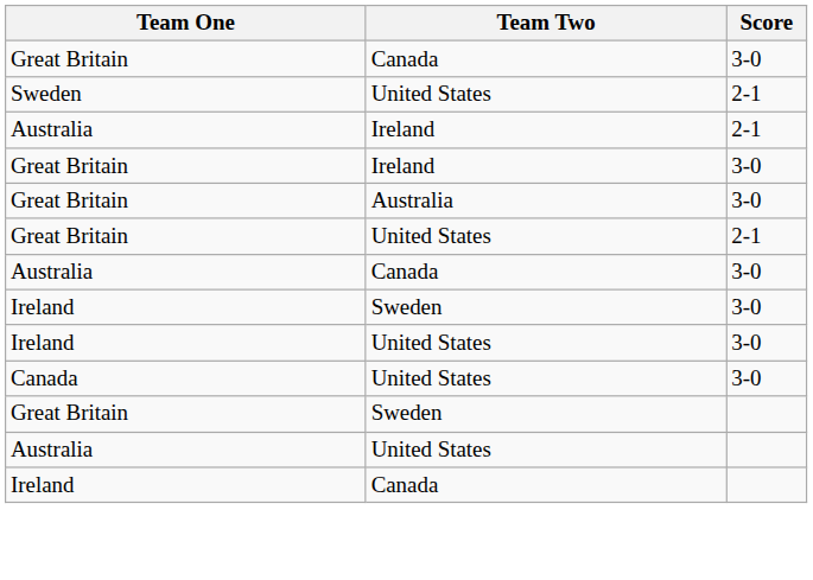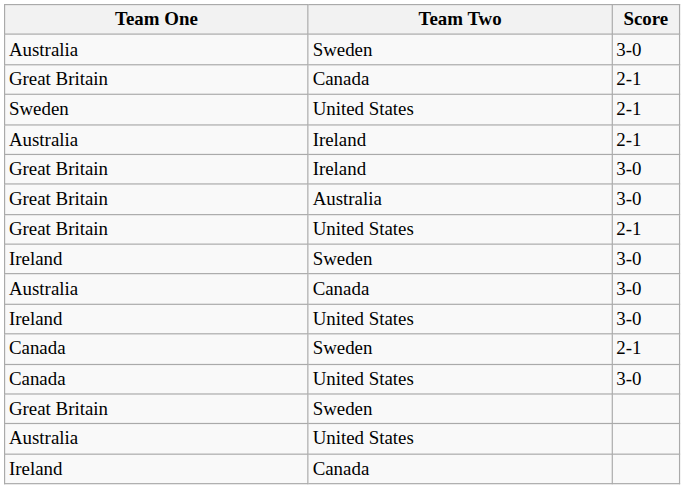 <table class="wikitable">
 <tr>
 <th width=250>Team One</th>
 <th width=250>Team Two</th>
 <th width=50>Score</th>
 </tr>
 <tr>
+<td> Australia</td>
+<td> Sweden</td>
+<td>3-0</td>
+</tr>
+<tr>
 <td> Great Britain</td>
 <td> Canada</td>
-<td>3-0</td>
+<td>2-1</td>
 </tr>
 <tr>
 <td> Sweden</td>
 <td> United States</td>
 <td>2-1</td>
 </tr>
 <tr>
 <td> Australia</td>
 <td> Ireland</td>
 <td>2-1</td>
 </tr>
 <tr>
 <td> Great Britain</td>
 <td> Ireland</td>
 <td>3-0</td>
 </tr>
 <tr>
 <td> Great Britain</td>
 <td> Australia</td>
 <td>3-0</td>
 </tr>
 <tr>
 <td> Great Britain</td>
 <td> United States</td>
 <td>2-1</td>
 </tr>
 <tr>
+<td> Ireland</td>
+<td> Sweden</td>
+<td>3-0</td>
+</tr>
+<tr>
 <td> Australia</td>
 <td> Canada</td>
 <td>3-0</td>
 </tr>
 <tr>
 <td> Ireland</td>
-<td> Sweden</td>
+<td> United States</td>
 <td>3-0</td>
 </tr>
 <tr>
-<td> Ireland</td>
-<td> United States</td>
-<td>3-0</td>
+<td> Canada</td>
+<td> Sweden</td>
+<td>2-1</td>
 </tr>
 <tr>
 <td> Canada</td>
 <td> United States</td>
 <td>3-0</td>
 </tr>
 <tr>
 <td> Great Britain</td>
 <td> Sweden</td>
 <td></td>
 </tr>
 <tr>
 <td> Australia</td>
 <td> United States</td>
 <td></td>
 </tr>
 <tr>
 <td> Ireland</td>
 <td> Canada</td>
 <td></td>
 </tr>
 </table>
